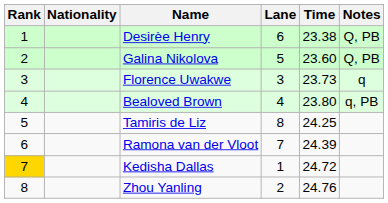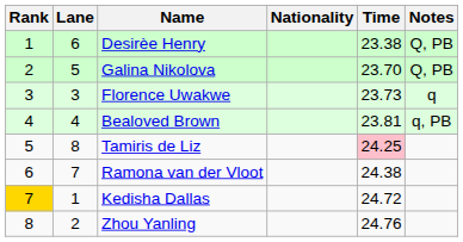 <table class="wikitable sortable" style="text-align:center">
 <tr>
 <th>Rank</th>
+<th>Lane</th>
+<th>Name</th>
 <th>Nationality</th>
-<th>Name</th>
-<th>Lane</th>
 <th>Time</th>
 <th>Notes</th>
 </tr>
 <tr bgcolor=ccffcc>
 <td>1</td>
+<td>6</td>
+<td align=left><a href='#'>Desirèe Henry</a></td>
 <td align=left></td>
-<td align=left><a href='#'>Desirèe Henry</a></td>
-<td>6</td>
 <td>23.38</td>
 <td>Q, PB</td>
 </tr>
 <tr bgcolor=ccffcc>
 <td>2</td>
+<td>5</td>
+<td align=left><a href='#'>Galina Nikolova</a></td>
 <td align=left></td>
-<td align=left><a href='#'>Galina Nikolova</a></td>
-<td>5</td>
-<td>23.60</td>
+<td>23.70</td>
 <td>Q, PB</td>
 </tr>
 <tr bgcolor=ddffdd>
 <td>3</td>
+<td>3</td>
+<td align=left><a href='#'>Florence Uwakwe</a></td>
 <td align=left></td>
-<td align=left><a href='#'>Florence Uwakwe</a></td>
-<td>3</td>
 <td>23.73</td>
 <td>q</td>
 </tr>
 <tr bgcolor=ddffdd>
 <td>4</td>
+<td>4</td>
+<td align=left><a href='#'>Bealoved Brown</a></td>
 <td align=left></td>
-<td align=left><a href='#'>Bealoved Brown</a></td>
-<td>4</td>
-<td>23.80</td>
+<td>23.81</td>
 <td>q, PB</td>
 </tr>
 <tr>
 <td>5</td>
+<td>8</td>
+<td align=left><a href='#'>Tamiris de Liz</a></td>
 <td align=left></td>
-<td align=left><a href='#'>Tamiris de Liz</a></td>
-<td>8</td>
-<td>24.25</td>
+<td style="background: pink;">24.25</td>
 <td></td>
 </tr>
 <tr>
 <td>6</td>
+<td>7</td>
+<td align=left><a href='#'>Ramona van der Vloot</a></td>
 <td align=left></td>
-<td align=left><a href='#'>Ramona van der Vloot</a></td>
-<td>7</td>
-<td>24.39</td>
+<td>24.38</td>
 <td></td>
 </tr>
 <tr>
 <td style="background: gold;">7</td>
+<td>1</td>
+<td align=left><a href='#'>Kedisha Dallas</a></td>
 <td align=left></td>
-<td align=left><a href='#'>Kedisha Dallas</a></td>
-<td>1</td>
 <td>24.72</td>
 <td></td>
 </tr>
 <tr>
 <td>8</td>
+<td>2</td>
+<td align=left><a href='#'>Zhou Yanling</a></td>
 <td align=left></td>
-<td align=left><a href='#'>Zhou Yanling</a></td>
-<td>2</td>
 <td>24.76</td>
 <td></td>
 </tr>
 </table>
